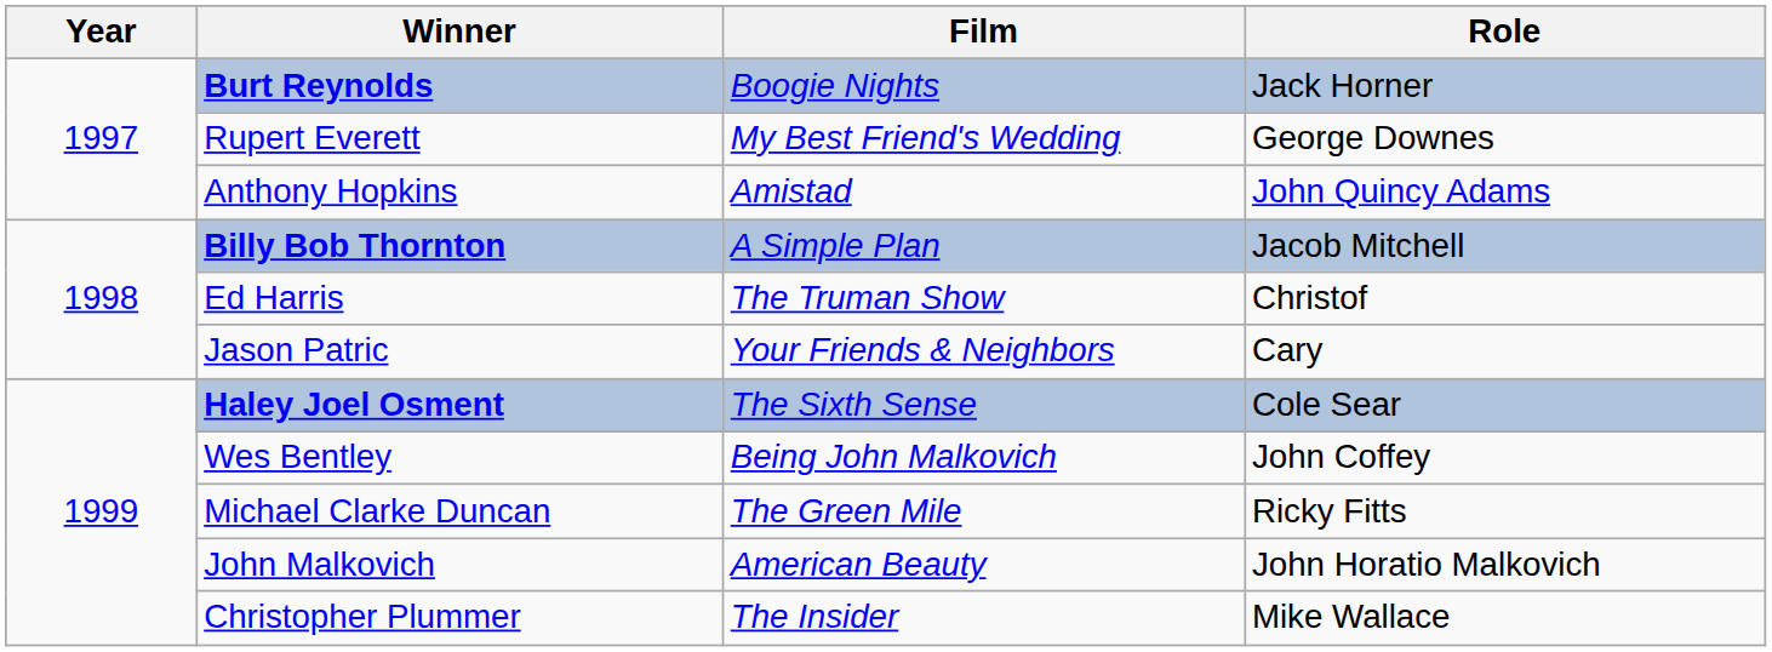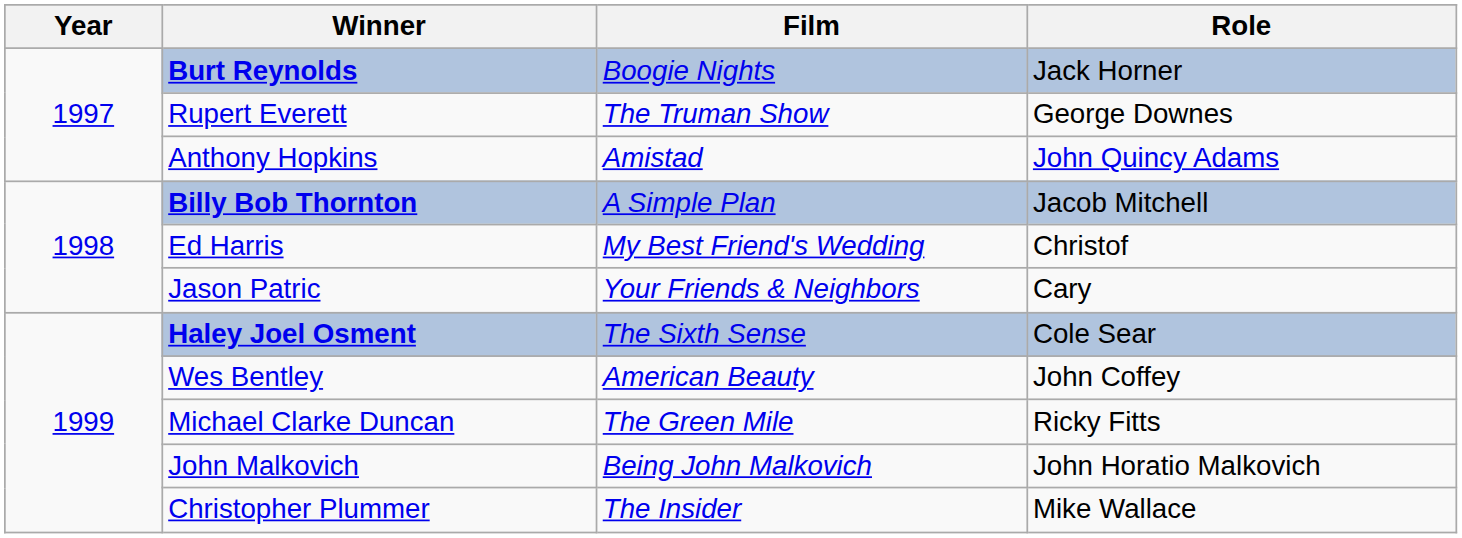 <table class="wikitable" width="95%" cellpadding="5">
 <tr>
 <th width="100"><strong>Year</strong></th>
 <th width="300"><strong>Winner</strong></th>
 <th width="300"><strong>Film</strong></th>
 <th width="300"><strong>Role</strong></th>
 </tr>
 <tr>
 <td rowspan="3" style="text-align:center;"><a href='#'>1997</a></td>
 <td style="background:#B0C4DE;"><strong><a href='#'>Burt Reynolds</a></strong></td>
 <td style="background:#B0C4DE;"><em><a href='#'>Boogie Nights</a></em></td>
 <td style="background:#B0C4DE;">Jack Horner</td>
 </tr>
 <tr>
 <td><a href='#'>Rupert Everett</a></td>
-<td><em><a href='#'>My Best Friend's Wedding</a></em></td>
+<td><em><a href='#'>The Truman Show</a></em></td>
 <td>George Downes</td>
 </tr>
 <tr>
 <td><a href='#'>Anthony Hopkins</a></td>
 <td><em><a href='#'>Amistad</a></em></td>
 <td><a href='#'>John Quincy Adams</a></td>
 </tr>
 <tr>
 <td rowspan="3" style="text-align:center;"><a href='#'>1998</a></td>
 <td style="background:#B0C4DE;"><strong><a href='#'>Billy Bob Thornton</a></strong></td>
 <td style="background:#B0C4DE;"><em><a href='#'>A Simple Plan</a></em></td>
 <td style="background:#B0C4DE;">Jacob Mitchell</td>
 </tr>
 <tr>
 <td><a href='#'>Ed Harris</a></td>
-<td><em><a href='#'>The Truman Show</a></em></td>
+<td><em><a href='#'>My Best Friend's Wedding</a></em></td>
 <td>Christof</td>
 </tr>
 <tr>
 <td><a href='#'>Jason Patric</a></td>
 <td><em><a href='#'>Your Friends & Neighbors</a></em></td>
 <td>Cary</td>
 </tr>
 <tr>
 <td rowspan="5" style="text-align:center;"><a href='#'>1999</a></td>
 <td style="background:#B0C4DE;"><strong><a href='#'>Haley Joel Osment</a></strong></td>
 <td style="background:#B0C4DE;"><em><a href='#'>The Sixth Sense</a></em></td>
 <td style="background:#B0C4DE;">Cole Sear</td>
 </tr>
 <tr>
 <td><a href='#'>Wes Bentley</a></td>
-<td><em><a href='#'>Being John Malkovich</a></em></td>
+<td><em><a href='#'>American Beauty</a></em></td>
 <td>John Coffey</td>
 </tr>
 <tr>
 <td><a href='#'>Michael Clarke Duncan</a></td>
 <td><em><a href='#'>The Green Mile</a></em></td>
 <td>Ricky Fitts</td>
 </tr>
 <tr>
 <td><a href='#'>John Malkovich</a></td>
-<td><em><a href='#'>American Beauty</a></em></td>
+<td><em><a href='#'>Being John Malkovich</a></em></td>
 <td>John Horatio Malkovich</td>
 </tr>
 <tr>
 <td><a href='#'>Christopher Plummer</a></td>
 <td><em><a href='#'>The Insider</a></em></td>
 <td>Mike Wallace</td>
 </tr>
 </table>
